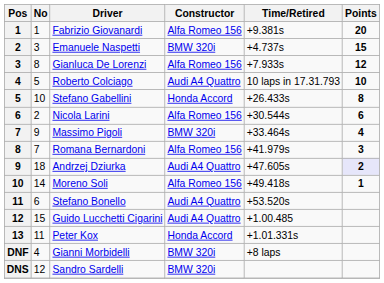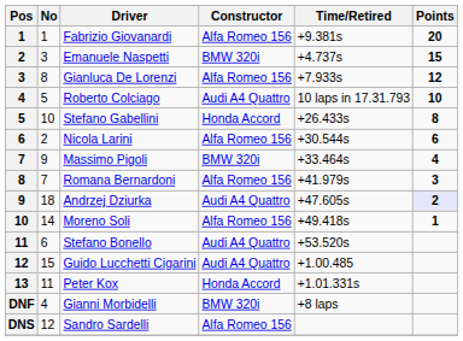 <table class="wikitable" style="font-size: 80%;">
 <tr>
 <th>Pos</th>
 <th>No</th>
 <th>Driver</th>
 <th>Constructor</th>
 <th>Time/Retired</th>
 <th>Points</th>
 </tr>
 <tr>
 <th>1</th>
 <td>1</td>
 <td> <a href='#'>Fabrizio Giovanardi</a></td>
 <td><a href='#'>Alfa Romeo 156</a></td>
 <td>+9.381s</td>
 <td style="text-align:center"><strong>20</strong></td>
 </tr>
 <tr>
 <th>2</th>
 <td>3</td>
 <td> <a href='#'>Emanuele Naspetti</a></td>
 <td><a href='#'>BMW 320i</a></td>
 <td>+4.737s</td>
 <td style="text-align:center"><strong>15</strong></td>
 </tr>
 <tr>
 <th>3</th>
 <td>8</td>
 <td> <a href='#'>Gianluca De Lorenzi</a></td>
 <td><a href='#'>Alfa Romeo 156</a></td>
 <td>+7.933s</td>
 <td style="text-align:center"><strong>12</strong></td>
 </tr>
 <tr>
 <th>4</th>
 <td>5</td>
 <td> <a href='#'>Roberto Colciago</a></td>
 <td><a href='#'>Audi A4 Quattro</a></td>
 <td>10 laps in 17.31.793</td>
 <td style="text-align:center"><strong>10</strong></td>
 </tr>
 <tr>
 <th>5</th>
 <td>10</td>
 <td> <a href='#'>Stefano Gabellini</a></td>
 <td><a href='#'>Honda Accord</a></td>
 <td>+26.433s</td>
 <td style="text-align:center"><strong>8</strong></td>
 </tr>
 <tr>
 <th>6</th>
 <td>2</td>
 <td> <a href='#'>Nicola Larini</a></td>
 <td><a href='#'>Alfa Romeo 156</a></td>
 <td>+30.544s</td>
 <td style="text-align:center"><strong>6</strong></td>
 </tr>
 <tr>
 <th>7</th>
 <td>9</td>
 <td> <a href='#'>Massimo Pigoli</a></td>
 <td><a href='#'>BMW 320i</a></td>
 <td>+33.464s</td>
 <td style="text-align:center"><strong>4</strong></td>
 </tr>
 <tr>
 <th>8</th>
 <td>7</td>
 <td> <a href='#'>Romana Bernardoni</a></td>
 <td><a href='#'>Alfa Romeo 156</a></td>
 <td>+41.979s</td>
 <td style="text-align:center"><strong>3</strong></td>
 </tr>
 <tr>
 <th>9</th>
 <td>18</td>
 <td> <a href='#'>Andrzej Dziurka</a></td>
 <td><a href='#'>Audi A4 Quattro</a></td>
 <td>+47.605s</td>
 <td style="background: lavender; text-align:center"><strong>2</strong></td>
 </tr>
 <tr>
 <th>10</th>
 <td>14</td>
 <td> <a href='#'>Moreno Soli</a></td>
 <td><a href='#'>Alfa Romeo 156</a></td>
 <td>+49.418s</td>
 <td style="text-align:center"><strong>1</strong></td>
 </tr>
 <tr>
 <th>11</th>
 <td>6</td>
 <td> <a href='#'>Stefano Bonello</a></td>
 <td><a href='#'>Audi A4 Quattro</a></td>
 <td>+53.520s</td>
 <td></td>
 </tr>
 <tr>
 <th>12</th>
 <td>15</td>
 <td> <a href='#'>Guido Lucchetti Cigarini</a></td>
 <td><a href='#'>Audi A4 Quattro</a></td>
 <td>+1.00.485</td>
 <td></td>
 </tr>
 <tr>
 <th>13</th>
 <td>11</td>
 <td> <a href='#'>Peter Kox</a></td>
 <td><a href='#'>Honda Accord</a></td>
 <td>+1.01.331s</td>
 <td></td>
 </tr>
 <tr>
 <th>DNF</th>
 <td>4</td>
 <td> <a href='#'>Gianni Morbidelli</a></td>
 <td><a href='#'>BMW 320i</a></td>
 <td>+8 laps</td>
 <td></td>
 </tr>
 <tr>
 <th>DNS</th>
 <td>12</td>
 <td> <a href='#'>Sandro Sardelli</a></td>
-<td><a href='#'>BMW 320i</a></td>
+<td><a href='#'>Alfa Romeo 156</a></td>
 <td></td>
 <td></td>
 </tr>
 <tr>
 </tr>
 </table>
